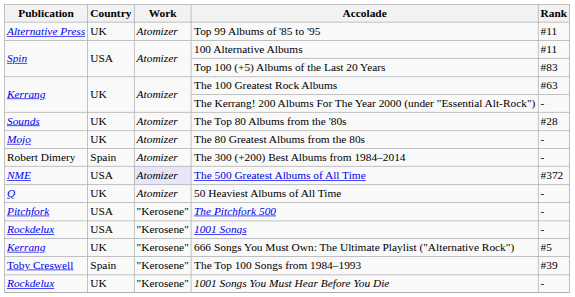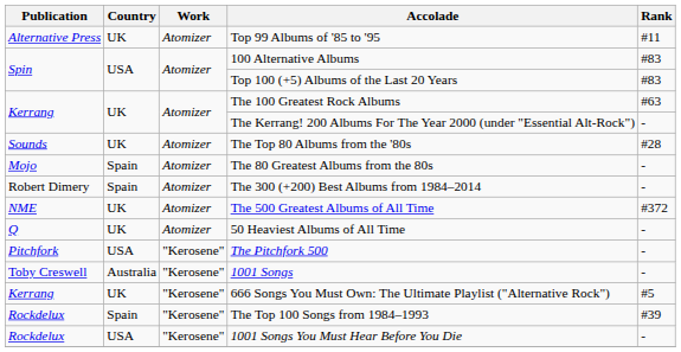 <table class="wikitable sortable">
 <tr>
 <th>Publication</th>
 <th>Country</th>
 <th>Work</th>
 <th>Accolade</th>
 <th>Rank</th>
 </tr>
 <tr>
 <td><em><a href='#'>Alternative Press</a></em></td>
 <td>UK</td>
 <td><em>Atomizer</em></td>
 <td>Top 99 Albums of '85 to '95</td>
 <td>#11</td>
 </tr>
 <tr>
 <td rowspan=2><em><a href='#'>Spin</a></em></td>
 <td rowspan=2>USA</td>
 <td rowspan=2><em>Atomizer</em></td>
 <td>100 Alternative Albums</td>
-<td>#11</td>
+<td>#83</td>
 </tr>
 <tr>
 <td>Top 100 (+5) Albums of the Last 20 Years</td>
 <td>#83</td>
 </tr>
 <tr>
 <td rowspan=2><em><a href='#'>Kerrang</a></em></td>
 <td rowspan=2>UK</td>
 <td rowspan=2><em>Atomizer</em></td>
 <td>The 100 Greatest Rock Albums</td>
 <td>#63</td>
 </tr>
 <tr>
 <td>The Kerrang! 200 Albums For The Year 2000 (under "Essential Alt-Rock")</td>
 <td>-</td>
 </tr>
 <tr>
 <td><em><a href='#'>Sounds</a></em></td>
 <td>UK</td>
 <td><em>Atomizer</em></td>
 <td>The Top 80 Albums from the '80s</td>
 <td>#28</td>
 </tr>
 <tr>
 <td><em><a href='#'>Mojo</a></em></td>
-<td>UK</td>
+<td>Spain</td>
 <td><em>Atomizer</em></td>
 <td>The 80 Greatest Albums from the 80s</td>
 <td>-</td>
 </tr>
 <tr>
 <td>Robert Dimery</td>
 <td>Spain</td>
 <td><em>Atomizer</em></td>
 <td>The 300 (+200) Best Albums from 1984–2014</td>
 <td>-</td>
 </tr>
 <tr>
 <td><em><a href='#'>NME</a></em></td>
-<td>USA</td>
-<td style="background: lavender;"><em>Atomizer</em></td>
+<td>UK</td>
+<td><em>Atomizer</em></td>
 <td><a href='#'>The 500 Greatest Albums of All Time</a></td>
 <td>#372</td>
 </tr>
 <tr>
 <td><em><a href='#'>Q</a></em></td>
 <td>UK</td>
 <td><em>Atomizer</em></td>
 <td>50 Heaviest Albums of All Time</td>
 <td>-</td>
 </tr>
 <tr>
 <td><em><a href='#'>Pitchfork</a></em></td>
 <td>USA</td>
 <td>"Kerosene"</td>
 <td><em><a href='#'>The Pitchfork 500</a></em></td>
 <td>-</td>
 </tr>
 <tr>
-<td><em><a href='#'>Rockdelux</a></em></td>
-<td>USA</td>
+<td><a href='#'>Toby Creswell</a></td>
+<td>Australia</td>
 <td>"Kerosene"</td>
 <td><em><a href='#'>1001 Songs</a></em></td>
 <td>-</td>
 </tr>
 <tr>
 <td><em><a href='#'>Kerrang</a></em></td>
 <td>UK</td>
 <td>"Kerosene"</td>
 <td>666 Songs You Must Own: The Ultimate Playlist ("Alternative Rock")</td>
 <td>#5</td>
 </tr>
 <tr>
-<td><a href='#'>Toby Creswell</a></td>
+<td><em><a href='#'>Rockdelux</a></em></td>
 <td>Spain</td>
 <td>"Kerosene"</td>
 <td>The Top 100 Songs from 1984–1993</td>
 <td>#39</td>
 </tr>
 <tr>
 <td><em><a href='#'>Rockdelux</a></em></td>
-<td>UK</td>
+<td>USA</td>
 <td>"Kerosene"</td>
 <td><em>1001 Songs You Must Hear Before You Die</em></td>
 <td>-</td>
 </tr>
 <tr>
 </tr>
 </table>
